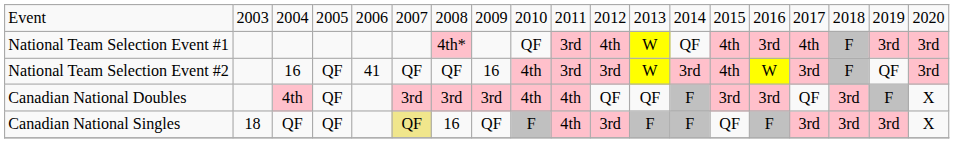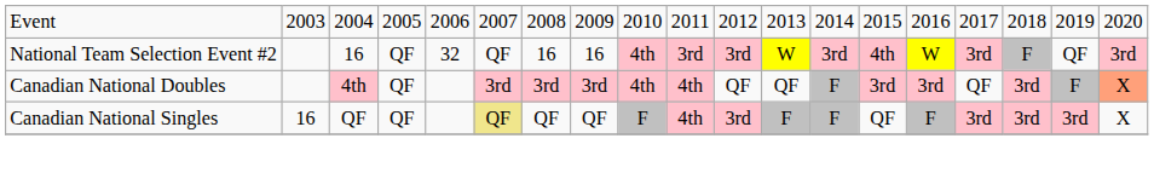 <table class="wikitable" style="font-size:90%;" align=center>
 <tr>
 <td>Event</td>
 <td>2003</td>
 <td>2004</td>
 <td>2005</td>
 <td>2006</td>
 <td>2007</td>
 <td>2008</td>
 <td>2009</td>
 <td>2010</td>
 <td>2011</td>
 <td>2012</td>
 <td>2013</td>
 <td>2014</td>
 <td>2015</td>
 <td>2016</td>
 <td>2017</td>
 <td>2018</td>
 <td>2019</td>
 <td>2020</td>
 </tr>
 <tr>
-<td align="left">National Team Selection Event #1</td>
-<td></td>
-<td></td>
-<td></td>
-<td></td>
-<td></td>
-<td bgcolor=pink align=center>4th*</td>
-<td></td>
-<td align=center>QF</td>
-<td bgcolor=pink align=center>3rd</td>
-<td bgcolor=pink align=center>4th</td>
-<td bgcolor=yellow align=center>W</td>
-<td align=center>QF</td>
-<td bgcolor=pink align=center>4th</td>
-<td bgcolor=pink align=center>3rd</td>
-<td bgcolor=pink align=center>4th</td>
-<td bgcolor=silver align=center>F</td>
-<td bgcolor=pink align=center>3rd</td>
-<td bgcolor=pink align=center>3rd</td>
-</tr>
-<tr>
 <td align="left">National Team Selection Event #2</td>
 <td></td>
 <td align=center>16</td>
 <td align=center>QF</td>
-<td align=center>41</td>
+<td align=center>32</td>
 <td align=center>QF</td>
-<td align=center>QF</td>
+<td align=center>16</td>
 <td align=center>16</td>
 <td bgcolor=pink align=center>4th</td>
 <td bgcolor=pink align=center>3rd</td>
 <td bgcolor=pink align=center>3rd</td>
 <td bgcolor=yellow align=center>W</td>
 <td bgcolor=pink align=center>3rd</td>
 <td bgcolor=pink align=center>4th</td>
 <td bgcolor=yellow align=center>W</td>
 <td bgcolor=pink align=center>3rd</td>
 <td bgcolor=silver align=center>F</td>
 <td align=center>QF</td>
 <td bgcolor=pink align=center>3rd</td>
 </tr>
 <tr>
 <td align="left">Canadian National Doubles</td>
 <td></td>
 <td bgcolor=pink align=center>4th</td>
 <td align=center>QF</td>
 <td></td>
 <td bgcolor=pink align=center>3rd</td>
 <td bgcolor=pink align=center>3rd</td>
 <td bgcolor=pink align=center>3rd</td>
 <td bgcolor=pink align=center>4th</td>
 <td bgcolor=pink align=center>4th</td>
 <td align=center>QF</td>
 <td align=center>QF</td>
 <td bgcolor=silver align=center>F</td>
 <td bgcolor=pink align=center>3rd</td>
 <td bgcolor=pink align=center>3rd</td>
 <td align=center>QF</td>
 <td bgcolor=pink align=center>3rd</td>
 <td bgcolor=silver align=center>F</td>
-<td align=center>X</td>
+<td align=center style="background: lightsalmon;">X</td>
 </tr>
 <tr>
 <td align="left">Canadian National Singles</td>
-<td align=center>18</td>
+<td align=center>16</td>
 <td align=center>QF</td>
 <td align=center>QF</td>
 <td></td>
 <td align=center style="background: khaki;">QF</td>
-<td align=center>16</td>
+<td align=center>QF</td>
 <td align=center>QF</td>
 <td bgcolor=silver align=center>F</td>
 <td bgcolor=pink align=center>4th</td>
 <td bgcolor=pink align=center>3rd</td>
 <td bgcolor=silver align=center>F</td>
 <td bgcolor=silver align=center>F</td>
 <td align=center>QF</td>
 <td bgcolor=silver align=center>F</td>
 <td bgcolor=pink align=center>3rd</td>
 <td bgcolor=pink align=center>3rd</td>
 <td bgcolor=pink align=center>3rd</td>
 <td align=center>X</td>
 </tr>
 <tr>
 </tr>
 </table>
